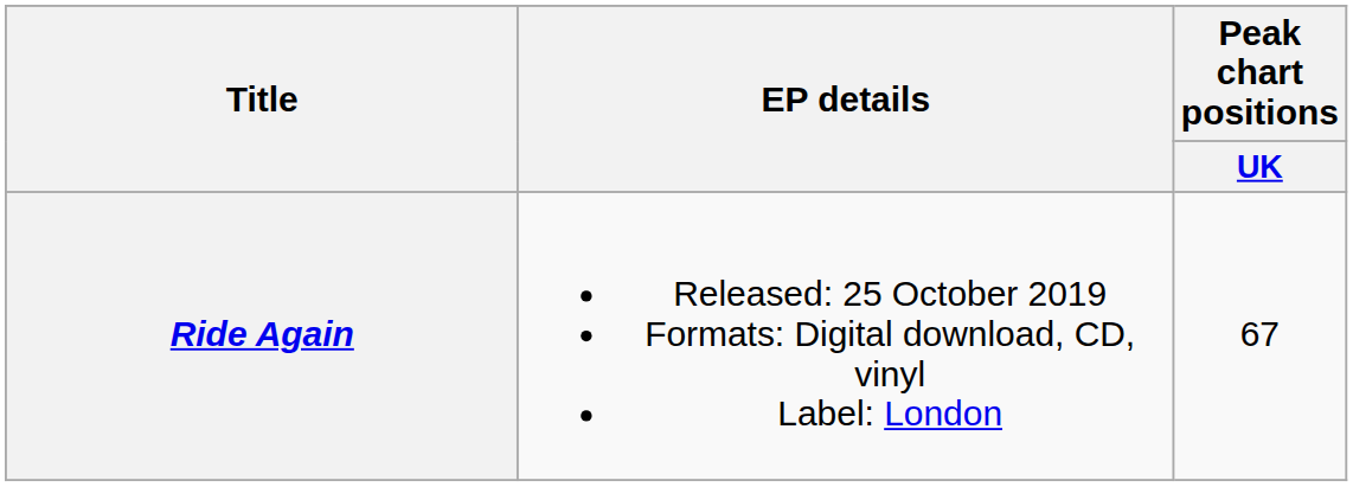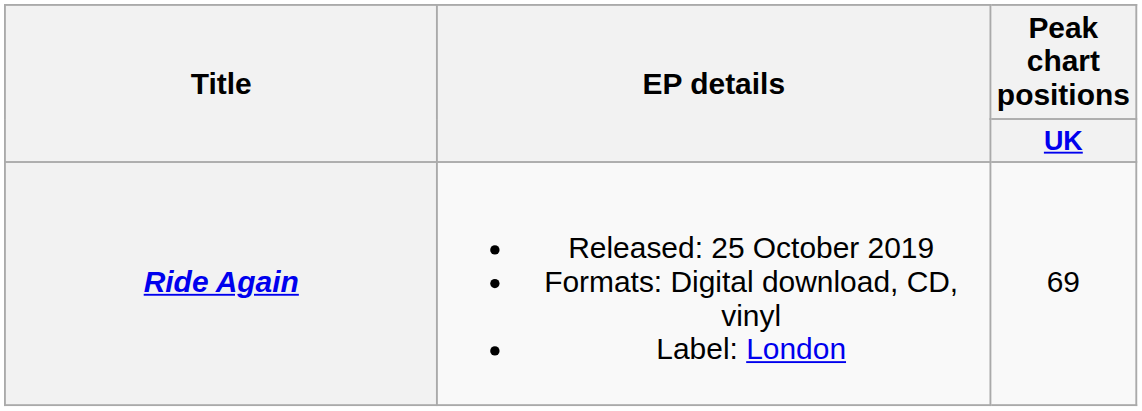 <table class="wikitable plainrowheaders" style="text-align:center;">
 <tr>
 <th scope="col" rowspan="2" style="width:14em;">Title</th>
 <th scope="col" rowspan="2" style="width:18em;">EP details</th>
 <th scope="col" colspan="1">Peak chart positions</th>
 </tr>
 <tr>
 <th scope="col" style="width:3em;font-size:90%;"><a href='#'>UK</a><br></th>
 </tr>
 <tr>
 <th scope="row"><em><a href='#'>Ride Again</a></em></th>
 <td><br><ul><li>Released: 25 October 2019</li><li>Formats: Digital download, CD, vinyl</li><li>Label: <a href='#'>London</a></li></ul></td>
-<td>67</td>
+<td>69</td>
 </tr>
 </table>
